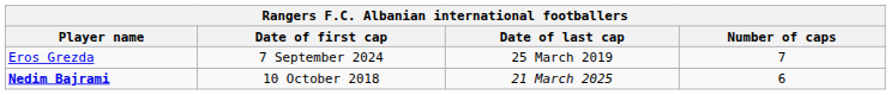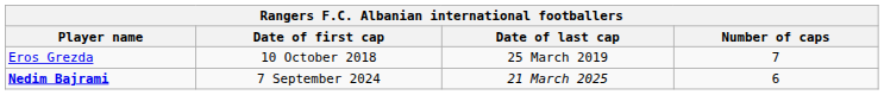 <table class="wikitable plainrowheaders" style="width: 70%;">
 <tr>
 <th colspan=5>Rangers F.C. Albanian international footballers </th>
 </tr>
 <tr>
 <th scope="col">Player name</th>
 <th scope="col">Date of first cap</th>
 <th scope="col">Date of last cap</th>
 <th scope="col">Number of caps</th>
 </tr>
 <tr>
 <td><a href='#'>Eros Grezda</a></td>
-<td align="center">7 September 2024</td>
+<td align="center">10 October 2018</td>
 <td align="center">25 March 2019</td>
 <td align="center">7</td>
 </tr>
 <tr>
 <td><strong><a href='#'>Nedim Bajrami</a></strong></td>
-<td align="center">10 October 2018</td>
+<td align="center">7 September 2024</td>
 <td align="center"><em>21 March 2025</em></td>
 <td align="center">6</td>
 </tr>
 </table>
